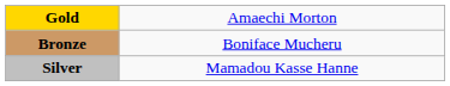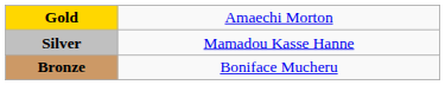 <table class="wikitable" style=" text-align:center; " width="35%">
 <tr>
 <td bgcolor="gold"><strong>Gold</strong></td>
 <td><a href='#'>Amaechi Morton</a><br>  <small><em></em></small></td>
 </tr>
 <tr>
+<td bgcolor="silver"><strong>Silver</strong></td>
+<td><a href='#'>Mamadou Kasse Hanne</a><br>  <small><em></em></small></td>
+</tr>
+<tr>
 <td bgcolor="CC9966"><strong>Bronze</strong></td>
 <td><a href='#'>Boniface Mucheru</a><br>  <small><em></em></small></td>
 </tr>
-<tr>
-<td bgcolor="silver"><strong>Silver</strong></td>
-<td><a href='#'>Mamadou Kasse Hanne</a><br>  <small><em></em></small></td>
-</tr>
 </table>
